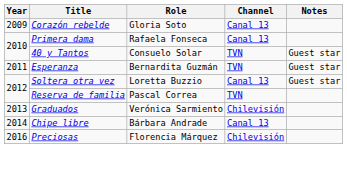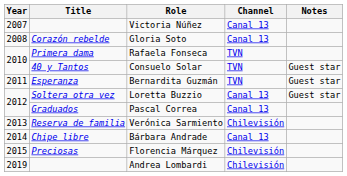 <table class="wikitable" style="font-size: 95%;">
 <tr>
 <th>Year</th>
 <th>Title</th>
 <th>Role</th>
 <th>Channel</th>
 <th>Notes</th>
 </tr>
 <tr>
-<td>2009</td>
+<td>2007</td>
+<td><em></em></td>
+<td>Victoria Núñez</td>
+<td><a href='#'>Canal 13</a></td>
+<td></td>
+</tr>
+<tr>
+<td>2008</td>
 <td><em><a href='#'>Corazón rebelde</a></em></td>
 <td>Gloria Soto</td>
 <td><a href='#'>Canal 13</a></td>
 <td></td>
 </tr>
 <tr>
 <td rowspan="2">2010</td>
 <td><em><a href='#'>Primera dama</a></em></td>
 <td>Rafaela Fonseca</td>
-<td><a href='#'>Canal 13</a></td>
+<td><a href='#'>TVN</a></td>
 <td></td>
 </tr>
 <tr>
 <td><em><a href='#'>40 y Tantos</a></em></td>
 <td>Consuelo Solar</td>
 <td><a href='#'>TVN</a></td>
 <td>Guest star</td>
 </tr>
 <tr>
 <td>2011</td>
 <td><em><a href='#'>Esperanza</a></em></td>
 <td>Bernardita Guzmán</td>
 <td><a href='#'>TVN</a></td>
 <td>Guest star</td>
 </tr>
 <tr>
 <td rowspan="2">2012</td>
 <td><em><a href='#'>Soltera otra vez</a></em></td>
 <td>Loretta Buzzio</td>
 <td><a href='#'>Canal 13</a></td>
 <td>Guest star</td>
 </tr>
 <tr>
-<td><em><a href='#'>Reserva de familia</a></em></td>
+<td><em><a href='#'>Graduados</a></em></td>
 <td>Pascal Correa</td>
-<td><a href='#'>TVN</a></td>
+<td><a href='#'>Canal 13</a></td>
 <td></td>
 </tr>
 <tr>
 <td>2013</td>
-<td><em><a href='#'>Graduados</a></em></td>
+<td><em><a href='#'>Reserva de familia</a></em></td>
 <td>Verónica Sarmiento</td>
 <td><a href='#'>Chilevisión</a></td>
 <td></td>
 </tr>
 <tr>
 <td>2014</td>
 <td><em><a href='#'>Chipe libre</a></em></td>
 <td>Bárbara Andrade</td>
 <td><a href='#'>Canal 13</a></td>
 <td></td>
 </tr>
 <tr>
-<td>2016</td>
+<td>2015</td>
 <td><em><a href='#'>Preciosas</a></em></td>
 <td>Florencia Márquez</td>
 <td><a href='#'>Chilevisión</a></td>
 <td></td>
 </tr>
+<tr>
+<td>2019</td>
+<td><em></em></td>
+<td>Andrea Lombardi</td>
+<td><a href='#'>Chilevisión</a></td>
+<td></td>
+</tr>
 </table>
